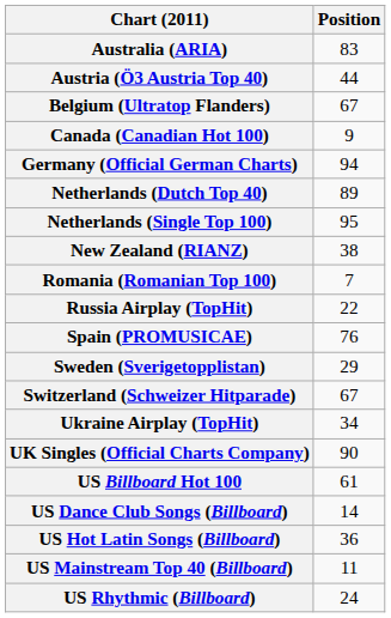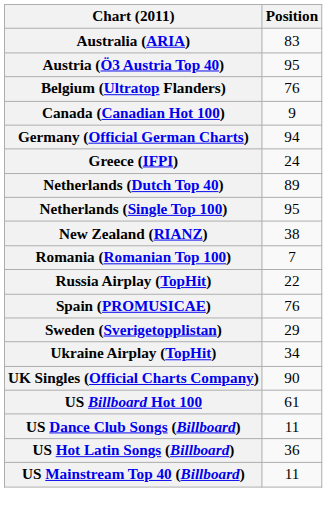 <table class="wikitable sortable plainrowheaders" style="text-align:center">
 <tr>
 <th scope="col">Chart (2011)</th>
 <th scope="col">Position</th>
 </tr>
 <tr>
 <th scope="row">Australia (<a href='#'>ARIA</a>)</th>
 <td style="text-align:center;">83</td>
 </tr>
 <tr>
 <th scope="row">Austria (<a href='#'>Ö3 Austria Top 40</a>)</th>
-<td style="text-align:center;">44</td>
+<td style="text-align:center;">95</td>
 </tr>
 <tr>
 <th scope="row">Belgium (<a href='#'>Ultratop</a> Flanders)</th>
-<td style="text-align:center;">67</td>
+<td style="text-align:center;">76</td>
 </tr>
 <tr>
 <th scope="row">Canada (<a href='#'>Canadian Hot 100</a>)</th>
 <td style="text-align:center;">9</td>
 </tr>
 <tr>
 <th scope="row">Germany (<a href='#'>Official German Charts</a>)</th>
 <td style="text-align:center;">94</td>
+</tr>
+<tr>
+<th scope=row>Greece (<a href='#'>IFPI</a>)</th>
+<td style="text-align:center;">24</td>
 </tr>
 <tr>
 <th scope="row">Netherlands (<a href='#'>Dutch Top 40</a>)</th>
 <td style="text-align:center;">89</td>
 </tr>
 <tr>
 <th scope="row">Netherlands (<a href='#'>Single Top 100</a>)</th>
 <td style="text-align:center;">95</td>
 </tr>
 <tr>
 <th scope=row>New Zealand (<a href='#'>RIANZ</a>)</th>
 <td style="text-align:center;">38</td>
 </tr>
 <tr>
 <th scope=row>Romania (<a href='#'>Romanian Top 100</a>)</th>
 <td style="text-align:center;">7</td>
 </tr>
 <tr>
 <th scope="row">Russia Airplay (<a href='#'>TopHit</a>)</th>
 <td style="text-align:center;">22</td>
 </tr>
 <tr>
 <th scope=row>Spain (<a href='#'>PROMUSICAE</a>)</th>
 <td style="text-align:center;">76</td>
 </tr>
 <tr>
 <th scope="row">Sweden (<a href='#'>Sverigetopplistan</a>)</th>
 <td style="text-align:center;">29</td>
 </tr>
 <tr>
-<th scope=row>Switzerland (<a href='#'>Schweizer Hitparade</a>)</th>
-<td style="text-align:center;">67</td>
-</tr>
-<tr>
 <th scope="row">Ukraine Airplay (<a href='#'>TopHit</a>)</th>
 <td style="text-align:center;">34</td>
 </tr>
 <tr>
 <th scope=row>UK Singles (<a href='#'>Official Charts Company</a>)</th>
 <td style="text-align:center;">90</td>
 </tr>
 <tr>
 <th scope=row>US <a href='#'><em>Billboard</em> Hot 100</a></th>
 <td style="text-align:center;">61</td>
 </tr>
 <tr>
 <th scope="row">US <a href='#'>Dance Club Songs</a> (<em><a href='#'>Billboard</a></em>)</th>
-<td style="text-align:center;">14</td>
+<td style="text-align:center;">11</td>
 </tr>
 <tr>
 <th scope="row">US <a href='#'>Hot Latin Songs</a> (<em><a href='#'>Billboard</a></em>)</th>
 <td style="text-align:center;">36</td>
 </tr>
 <tr>
 <th scope="row">US <a href='#'>Mainstream Top 40</a> (<em><a href='#'>Billboard</a></em>)</th>
 <td style="text-align:center;">11</td>
 </tr>
-<tr>
-<th scope=row>US <a href='#'>Rhythmic</a> (<em><a href='#'>Billboard</a></em>)</th>
-<td style="text-align:center;">24</td>
-</tr>
 </table>
